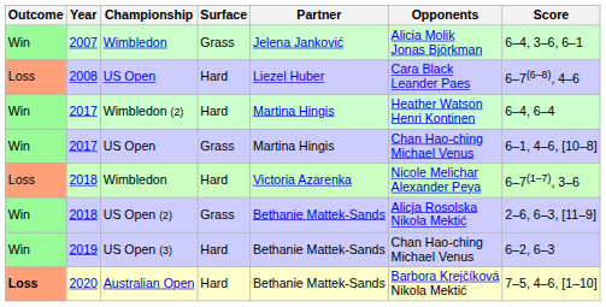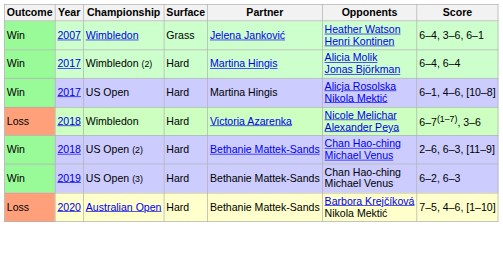 <table class="sortable wikitable">
 <tr>
 <th>Outcome</th>
 <th>Year</th>
 <th>Championship</th>
 <th>Surface</th>
 <th>Partner</th>
 <th>Opponents</th>
 <th class="unsortable">Score</th>
 </tr>
 <tr bgcolor=#CCFFCC>
 <td bgcolor="98FB98">Win</td>
 <td><a href='#'>2007</a></td>
 <td><a href='#'>Wimbledon</a></td>
 <td>Grass</td>
 <td> <a href='#'>Jelena Janković</a></td>
-<td> <a href='#'>Alicia Molik</a><br> <a href='#'>Jonas Björkman</a></td>
+<td> <a href='#'>Heather Watson</a><br> <a href='#'>Henri Kontinen</a></td>
 <td>6–4, 3–6, 6–1</td>
-</tr>
-<tr bgcolor=#CCCCFF>
-<td bgcolor=FFA07A>Loss</td>
-<td><a href='#'>2008</a></td>
-<td><a href='#'>US Open</a></td>
-<td>Hard</td>
-<td> <a href='#'>Liezel Huber</a></td>
-<td> <a href='#'>Cara Black</a><br> <a href='#'>Leander Paes</a></td>
-<td>6–7<sup>(6–8)</sup>, 4–6</td>
 </tr>
 <tr bgcolor=#CCFFCC>
 <td bgcolor="98FB98">Win</td>
 <td><a href='#'>2017</a></td>
 <td>Wimbledon <small>(2)</small></td>
 <td>Hard</td>
 <td> <a href='#'>Martina Hingis</a></td>
-<td> <a href='#'>Heather Watson</a><br> <a href='#'>Henri Kontinen</a></td>
+<td> <a href='#'>Alicia Molik</a><br> <a href='#'>Jonas Björkman</a></td>
 <td>6–4, 6–4</td>
 </tr>
 <tr bgcolor=#CCCCFF>
 <td bgcolor="98FB98">Win</td>
 <td><a href='#'>2017</a></td>
 <td>US Open</td>
-<td>Grass</td>
+<td>Hard</td>
 <td> Martina Hingis</td>
-<td> <a href='#'>Chan Hao-ching</a><br> <a href='#'>Michael Venus</a></td>
+<td> <a href='#'>Alicja Rosolska</a><br> <a href='#'>Nikola Mektić</a></td>
 <td>6–1, 4–6, [10–8]</td>
 </tr>
 <tr bgcolor=#CCFFC>
 <td bgcolor=FFA07A>Loss</td>
 <td><a href='#'>2018</a></td>
 <td>Wimbledon</td>
 <td>Hard</td>
 <td> <a href='#'>Victoria Azarenka</a></td>
 <td> <a href='#'>Nicole Melichar</a><br> <a href='#'>Alexander Peya</a></td>
 <td>6–7<sup>(1–7)</sup>, 3–6</td>
 </tr>
 <tr bgcolor=#CCCCFF>
 <td bgcolor="98FB98">Win</td>
 <td><a href='#'>2018</a></td>
 <td>US Open <small>(2)</small></td>
-<td>Grass</td>
+<td>Hard</td>
 <td> <a href='#'>Bethanie Mattek-Sands</a></td>
-<td> <a href='#'>Alicja Rosolska</a><br> <a href='#'>Nikola Mektić</a></td>
+<td> <a href='#'>Chan Hao-ching</a><br> <a href='#'>Michael Venus</a></td>
 <td>2–6, 6–3, [11–9]</td>
 </tr>
 <tr bgcolor=#CCCCFF>
 <td bgcolor="98FB98">Win</td>
 <td><a href='#'>2019</a></td>
 <td>US Open <small>(3)</small></td>
 <td>Hard</td>
 <td> Bethanie Mattek-Sands</td>
 <td> Chan Hao-ching<br> Michael Venus</td>
 <td>6–2, 6–3</td>
 </tr>
 <tr bgcolor=#FFFFCC>
-<td bgcolor=FFA07A><strong>Loss</strong></td>
+<td bgcolor=FFA07A>Loss</td>
 <td><a href='#'>2020</a></td>
 <td><a href='#'>Australian Open</a></td>
 <td>Hard</td>
 <td> Bethanie Mattek-Sands</td>
 <td> <a href='#'>Barbora Krejčíková</a><br> Nikola Mektić</td>
 <td>7–5, 4–6, [1–10]</td>
 </tr>
 </table>
